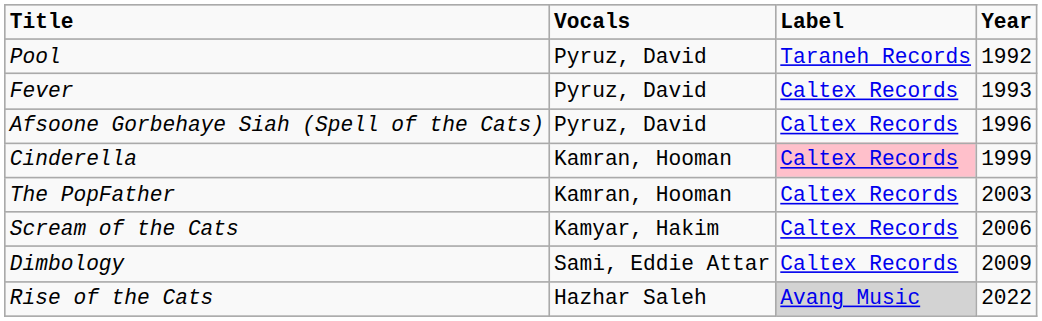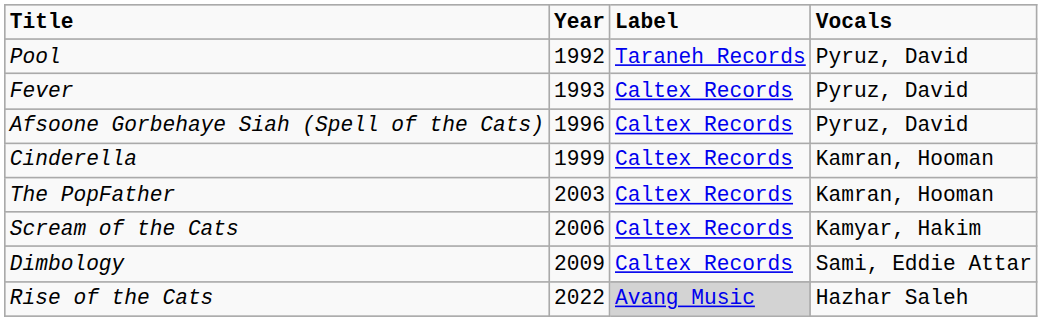 <table class="wikitable">
 <tr>
 <td><strong>Title</strong></td>
+<td><strong>Year</strong></td>
+<td><strong>Label</strong></td>
 <td><strong>Vocals</strong></td>
-<td><strong>Label</strong></td>
-<td><strong>Year</strong></td>
 </tr>
 <tr>
 <td><em>Pool</em></td>
+<td>1992</td>
+<td><a href='#'>Taraneh Records</a></td>
 <td>Pyruz, David</td>
-<td><a href='#'>Taraneh Records</a></td>
-<td>1992</td>
 </tr>
 <tr>
 <td><em>Fever</em></td>
+<td>1993</td>
+<td><a href='#'>Caltex Records</a></td>
 <td>Pyruz, David</td>
-<td><a href='#'>Caltex Records</a></td>
-<td>1993</td>
 </tr>
 <tr>
 <td><em>Afsoone Gorbehaye Siah (Spell of the Cats)</em></td>
+<td>1996</td>
+<td><a href='#'>Caltex Records</a></td>
 <td>Pyruz, David</td>
-<td><a href='#'>Caltex Records</a></td>
-<td>1996</td>
 </tr>
 <tr>
 <td><em>Cinderella</em></td>
+<td>1999</td>
+<td><a href='#'>Caltex Records</a></td>
 <td>Kamran, Hooman</td>
-<td style="background: pink;"><a href='#'>Caltex Records</a></td>
-<td>1999</td>
 </tr>
 <tr>
 <td><em>The PopFather</em></td>
+<td>2003</td>
+<td><a href='#'>Caltex Records</a></td>
 <td>Kamran, Hooman</td>
-<td><a href='#'>Caltex Records</a></td>
-<td>2003</td>
 </tr>
 <tr>
 <td><em>Scream of the Cats</em></td>
+<td>2006</td>
+<td><a href='#'>Caltex Records</a></td>
 <td>Kamyar, Hakim</td>
-<td><a href='#'>Caltex Records</a></td>
-<td>2006</td>
 </tr>
 <tr>
 <td><em>Dimbology</em></td>
+<td>2009</td>
+<td><a href='#'>Caltex Records</a></td>
 <td>Sami, Eddie Attar</td>
-<td><a href='#'>Caltex Records</a></td>
-<td>2009</td>
 </tr>
 <tr>
 <td><em>Rise of the Cats</em></td>
+<td>2022</td>
+<td style="background: lightgrey;"><a href='#'>Avang Music</a></td>
 <td>Hazhar Saleh</td>
-<td style="background: lightgrey;"><a href='#'>Avang Music</a></td>
-<td>2022</td>
 </tr>
 </table>
